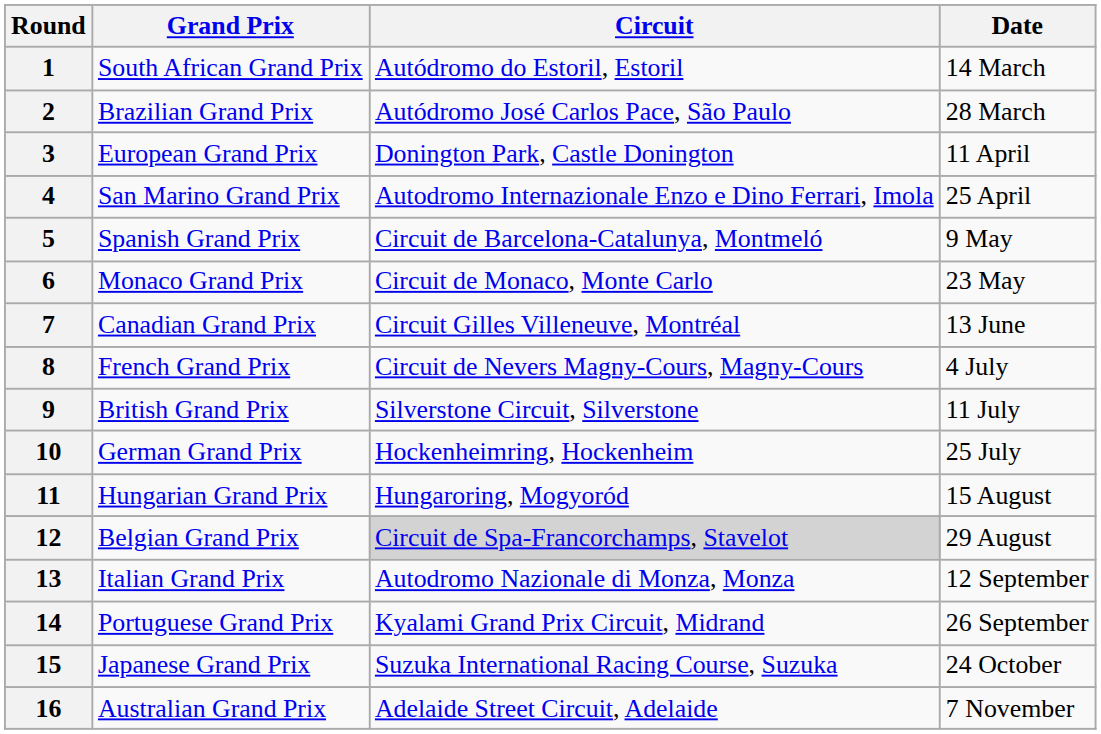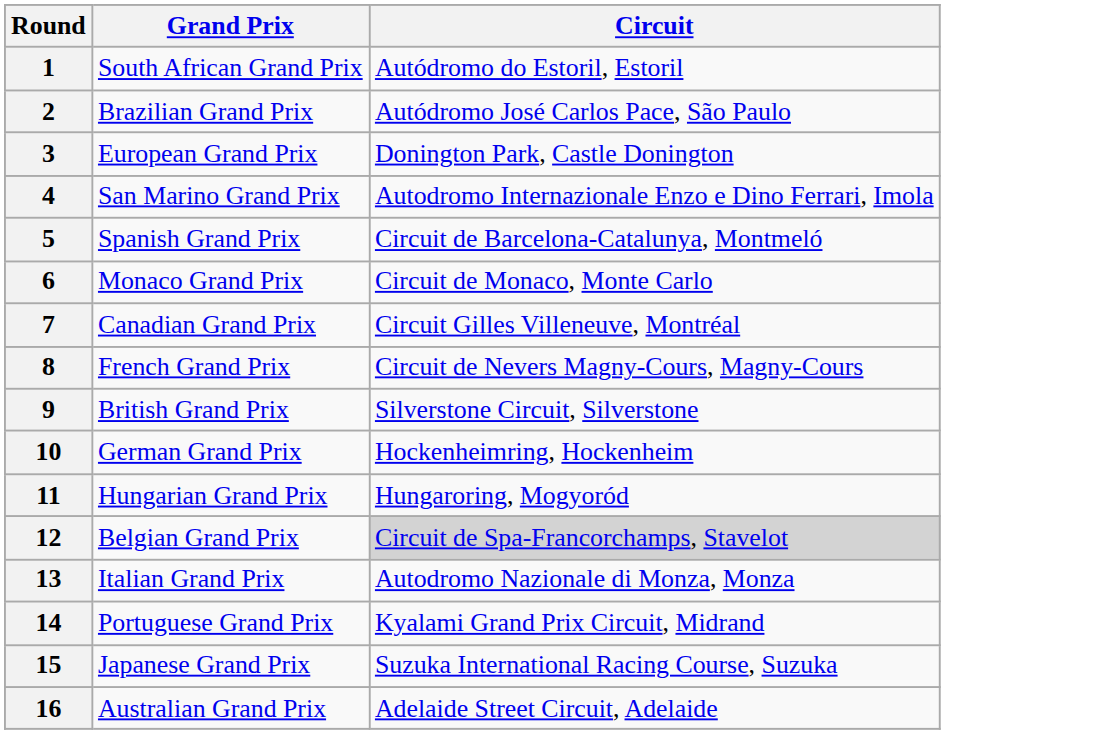 <table class="wikitable" style="font-size: 85%;">
 <tr>
 <th>Round</th>
 <th><a href='#'>Grand Prix</a></th>
 <th><a href='#'>Circuit</a></th>
-<th>Date</th>
 </tr>
 <tr>
 <th>1</th>
 <td><a href='#'>South African Grand Prix</a></td>
 <td> <a href='#'>Autódromo do Estoril</a>, <a href='#'>Estoril</a></td>
-<td>14 March</td>
 </tr>
 <tr>
 <th>2</th>
 <td><a href='#'>Brazilian Grand Prix</a></td>
 <td> <a href='#'>Autódromo José Carlos Pace</a>, <a href='#'>São Paulo</a></td>
-<td>28 March</td>
 </tr>
 <tr>
 <th>3</th>
 <td><a href='#'>European Grand Prix</a></td>
 <td> <a href='#'>Donington Park</a>, <a href='#'>Castle Donington</a></td>
-<td>11 April</td>
 </tr>
 <tr>
 <th>4</th>
 <td><a href='#'>San Marino Grand Prix</a></td>
 <td> <a href='#'>Autodromo Internazionale Enzo e Dino Ferrari</a>, <a href='#'>Imola</a></td>
-<td>25 April</td>
 </tr>
 <tr>
 <th>5</th>
 <td><a href='#'>Spanish Grand Prix</a></td>
 <td> <a href='#'>Circuit de Barcelona-Catalunya</a>, <a href='#'>Montmeló</a></td>
-<td>9 May</td>
 </tr>
 <tr>
 <th>6</th>
 <td><a href='#'>Monaco Grand Prix</a></td>
 <td> <a href='#'>Circuit de Monaco</a>, <a href='#'>Monte Carlo</a></td>
-<td>23 May</td>
 </tr>
 <tr>
 <th>7</th>
 <td><a href='#'>Canadian Grand Prix</a></td>
 <td> <a href='#'>Circuit Gilles Villeneuve</a>, <a href='#'>Montréal</a></td>
-<td>13 June</td>
 </tr>
 <tr>
 <th>8</th>
 <td><a href='#'>French Grand Prix</a></td>
 <td> <a href='#'>Circuit de Nevers Magny-Cours</a>, <a href='#'>Magny-Cours</a></td>
-<td>4 July</td>
 </tr>
 <tr>
 <th>9</th>
 <td><a href='#'>British Grand Prix</a></td>
 <td> <a href='#'>Silverstone Circuit</a>, <a href='#'>Silverstone</a></td>
-<td>11 July</td>
 </tr>
 <tr>
 <th>10</th>
 <td><a href='#'>German Grand Prix</a></td>
 <td> <a href='#'>Hockenheimring</a>, <a href='#'>Hockenheim</a></td>
-<td>25 July</td>
 </tr>
 <tr>
 <th>11</th>
 <td><a href='#'>Hungarian Grand Prix</a></td>
 <td> <a href='#'>Hungaroring</a>, <a href='#'>Mogyoród</a></td>
-<td>15 August</td>
 </tr>
 <tr>
 <th>12</th>
 <td><a href='#'>Belgian Grand Prix</a></td>
 <td style="background: lightgrey;"> <a href='#'>Circuit de Spa-Francorchamps</a>, <a href='#'>Stavelot</a></td>
-<td>29 August</td>
 </tr>
 <tr>
 <th>13</th>
 <td><a href='#'>Italian Grand Prix</a></td>
 <td> <a href='#'>Autodromo Nazionale di Monza</a>, <a href='#'>Monza</a></td>
-<td>12 September</td>
 </tr>
 <tr>
 <th>14</th>
 <td><a href='#'>Portuguese Grand Prix</a></td>
 <td> <a href='#'>Kyalami Grand Prix Circuit</a>, <a href='#'>Midrand</a></td>
-<td>26 September</td>
 </tr>
 <tr>
 <th>15</th>
 <td><a href='#'>Japanese Grand Prix</a></td>
 <td> <a href='#'>Suzuka International Racing Course</a>, <a href='#'>Suzuka</a></td>
-<td>24 October</td>
 </tr>
 <tr>
 <th>16</th>
 <td><a href='#'>Australian Grand Prix</a></td>
 <td> <a href='#'>Adelaide Street Circuit</a>, <a href='#'>Adelaide</a></td>
-<td>7 November</td>
 </tr>
 </table>
